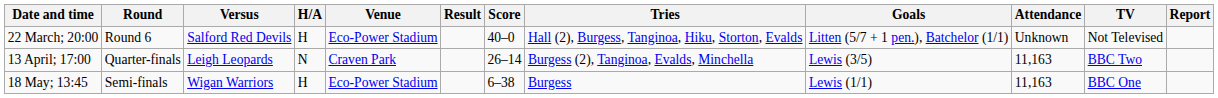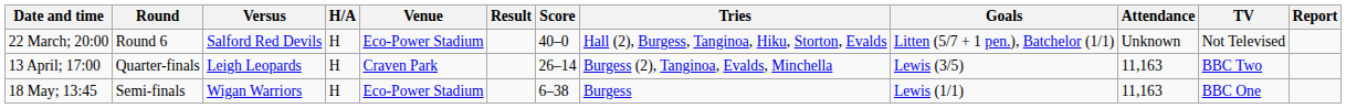 <table class="wikitable" style="font-size:85%;">
 <tr>
 <th>Date and time</th>
 <th>Round</th>
 <th>Versus</th>
 <th>H/A</th>
 <th>Venue</th>
 <th>Result</th>
 <th>Score</th>
 <th>Tries</th>
 <th>Goals</th>
 <th>Attendance</th>
 <th>TV</th>
 <th>Report</th>
 </tr>
 <tr>
 <td>22 March; 20:00</td>
 <td>Round 6</td>
 <td> <a href='#'>Salford Red Devils</a></td>
 <td>H</td>
 <td><a href='#'>Eco-Power Stadium</a></td>
 <td></td>
 <td>40–0</td>
 <td><a href='#'>Hall</a> (2), <a href='#'>Burgess</a>, <a href='#'>Tanginoa</a>, <a href='#'>Hiku</a>, <a href='#'>Storton</a>, <a href='#'>Evalds</a></td>
 <td><a href='#'>Litten</a> (5/7 + 1 <a href='#'>pen.</a>), <a href='#'>Batchelor</a> (1/1)</td>
 <td>Unknown</td>
 <td>Not Televised</td>
 <td></td>
 </tr>
 <tr>
 <td>13 April; 17:00</td>
 <td>Quarter-finals</td>
 <td> <a href='#'>Leigh Leopards</a></td>
-<td>N</td>
+<td>H</td>
 <td><a href='#'>Craven Park</a></td>
 <td></td>
 <td>26–14</td>
 <td><a href='#'>Burgess</a> (2), <a href='#'>Tanginoa</a>, <a href='#'>Evalds</a>, <a href='#'>Minchella</a></td>
 <td><a href='#'>Lewis</a> (3/5)</td>
 <td>11,163</td>
 <td><a href='#'>BBC Two</a></td>
 <td></td>
 </tr>
 <tr>
 <td>18 May; 13:45</td>
 <td>Semi-finals</td>
 <td> <a href='#'>Wigan Warriors</a></td>
 <td>H</td>
 <td><a href='#'>Eco-Power Stadium</a></td>
 <td></td>
 <td>6–38</td>
 <td><a href='#'>Burgess</a></td>
 <td><a href='#'>Lewis</a> (1/1)</td>
 <td>11,163</td>
 <td><a href='#'>BBC One</a></td>
 <td></td>
 </tr>
 </table>
